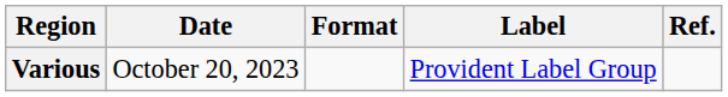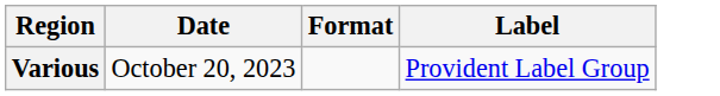 <table class="wikitable plainrowheaders">
 <tr>
 <th scope="col">Region</th>
 <th scope="col">Date</th>
 <th scope="col">Format</th>
 <th scope="col">Label</th>
-<th scope="col">Ref.</th>
 </tr>
 <tr>
 <th scope="row">Various</th>
 <td>October 20, 2023</td>
 <td></td>
 <td><a href='#'>Provident Label Group</a></td>
-<td></td>
 </tr>
 </table>
